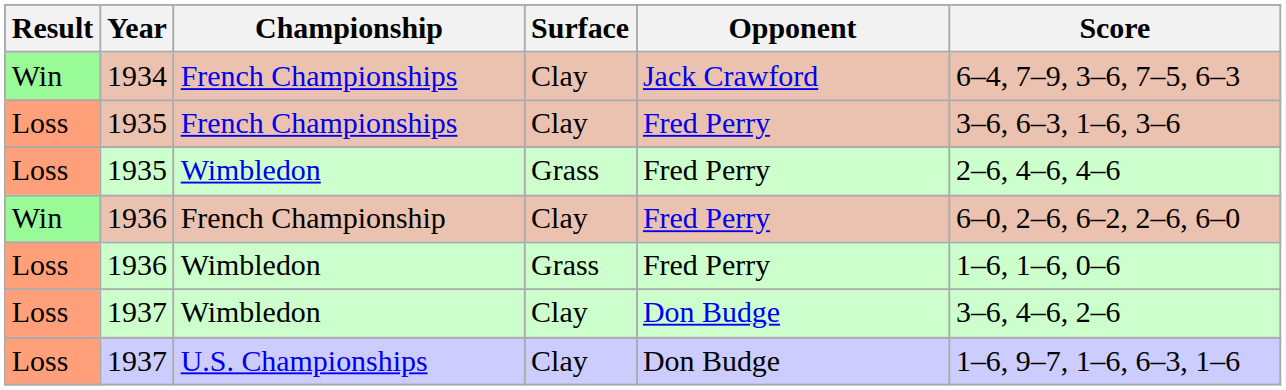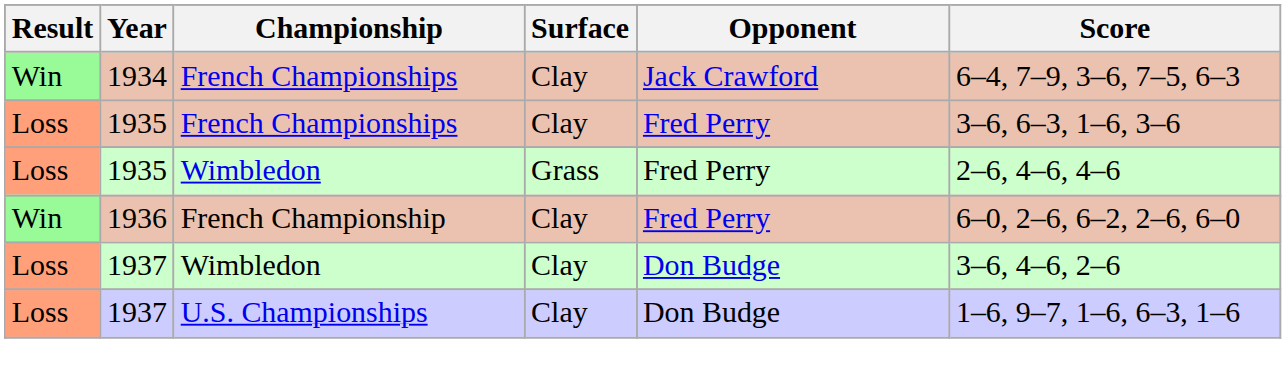 <table class='sortable wikitable'>
 <tr>
 <th>Result</th>
 <th>Year</th>
 <th style="width:180px">Championship</th>
 <th style="width:50px">Surface</th>
 <th style="width:160px">Opponent</th>
 <th style="width:170px" class="unsortable">Score</th>
 </tr>
 <tr style="background:#ebc2af">
 <td style="background:#98FB98">Win</td>
 <td>1934</td>
 <td><a href='#'>French Championships</a></td>
 <td>Clay</td>
 <td> <a href='#'>Jack Crawford</a></td>
 <td>6–4, 7–9, 3–6, 7–5, 6–3</td>
 </tr>
 <tr style="background:#ebc2af">
 <td style="background:#FFA07A">Loss</td>
 <td>1935</td>
 <td><a href='#'>French Championships</a></td>
 <td>Clay</td>
 <td> <a href='#'>Fred Perry</a></td>
 <td>3–6, 6–3, 1–6, 3–6</td>
 </tr>
 <tr style="background:#ccffcc">
 <td style="background:#FFA07A">Loss</td>
 <td>1935</td>
 <td><a href='#'>Wimbledon</a></td>
 <td>Grass</td>
 <td> Fred Perry</td>
 <td>2–6, 4–6, 4–6</td>
 </tr>
 <tr style="background:#ebc2af">
 <td style="background:#98FB98">Win</td>
 <td>1936</td>
 <td>French Championship</td>
 <td>Clay</td>
 <td> <a href='#'>Fred Perry</a></td>
 <td>6–0, 2–6, 6–2, 2–6, 6–0</td>
 </tr>
 <tr style="background:#ccffcc">
 <td style="background:#FFA07A">Loss</td>
-<td>1936</td>
-<td>Wimbledon</td>
-<td>Grass</td>
-<td> Fred Perry</td>
-<td>1–6, 1–6, 0–6</td>
-</tr>
-<tr style="background:#ccffcc">
-<td style="background:#FFA07A">Loss</td>
 <td>1937</td>
 <td>Wimbledon</td>
 <td>Clay</td>
 <td> <a href='#'>Don Budge</a></td>
 <td>3–6, 4–6, 2–6</td>
 </tr>
 <tr style="background:#ccccff">
 <td style="background:#FFA07A">Loss</td>
 <td>1937</td>
 <td><a href='#'>U.S. Championships</a></td>
 <td>Clay</td>
 <td> Don Budge</td>
 <td>1–6, 9–7, 1–6, 6–3, 1–6</td>
 </tr>
 </table>
